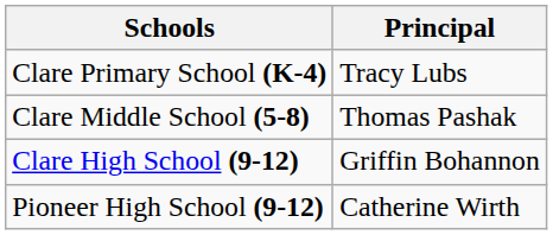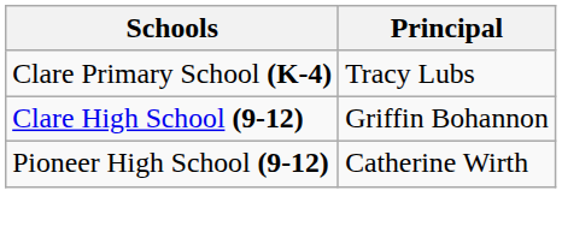 <table class="wikitable">
 <tr>
 <th>Schools</th>
 <th>Principal</th>
 </tr>
 <tr>
 <td>Clare Primary School <strong>(K-4)</strong></td>
 <td>Tracy Lubs</td>
 </tr>
 <tr>
-<td>Clare Middle School <strong>(5-8)</strong></td>
-<td>Thomas Pashak</td>
-</tr>
-<tr>
 <td><a href='#'>Clare High School</a> <strong>(9-12)</strong></td>
 <td>Griffin Bohannon</td>
 </tr>
 <tr>
 <td>Pioneer High School <strong>(9-12)</strong></td>
 <td>Catherine Wirth</td>
 </tr>
 </table>
